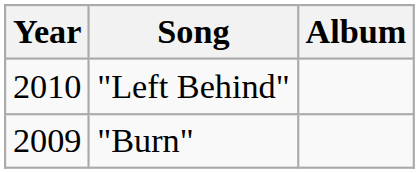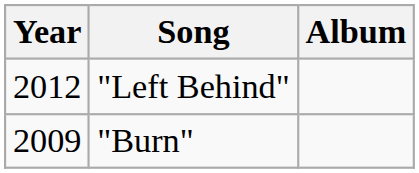 <table class="wikitable">
 <tr>
 <th>Year</th>
 <th>Song</th>
 <th>Album</th>
 </tr>
 <tr>
-<td>2010</td>
+<td>2012</td>
 <td>"Left Behind"</td>
 <td></td>
 </tr>
 <tr>
 <td>2009</td>
 <td>"Burn"</td>
 <td></td>
 </tr>
 </table>
